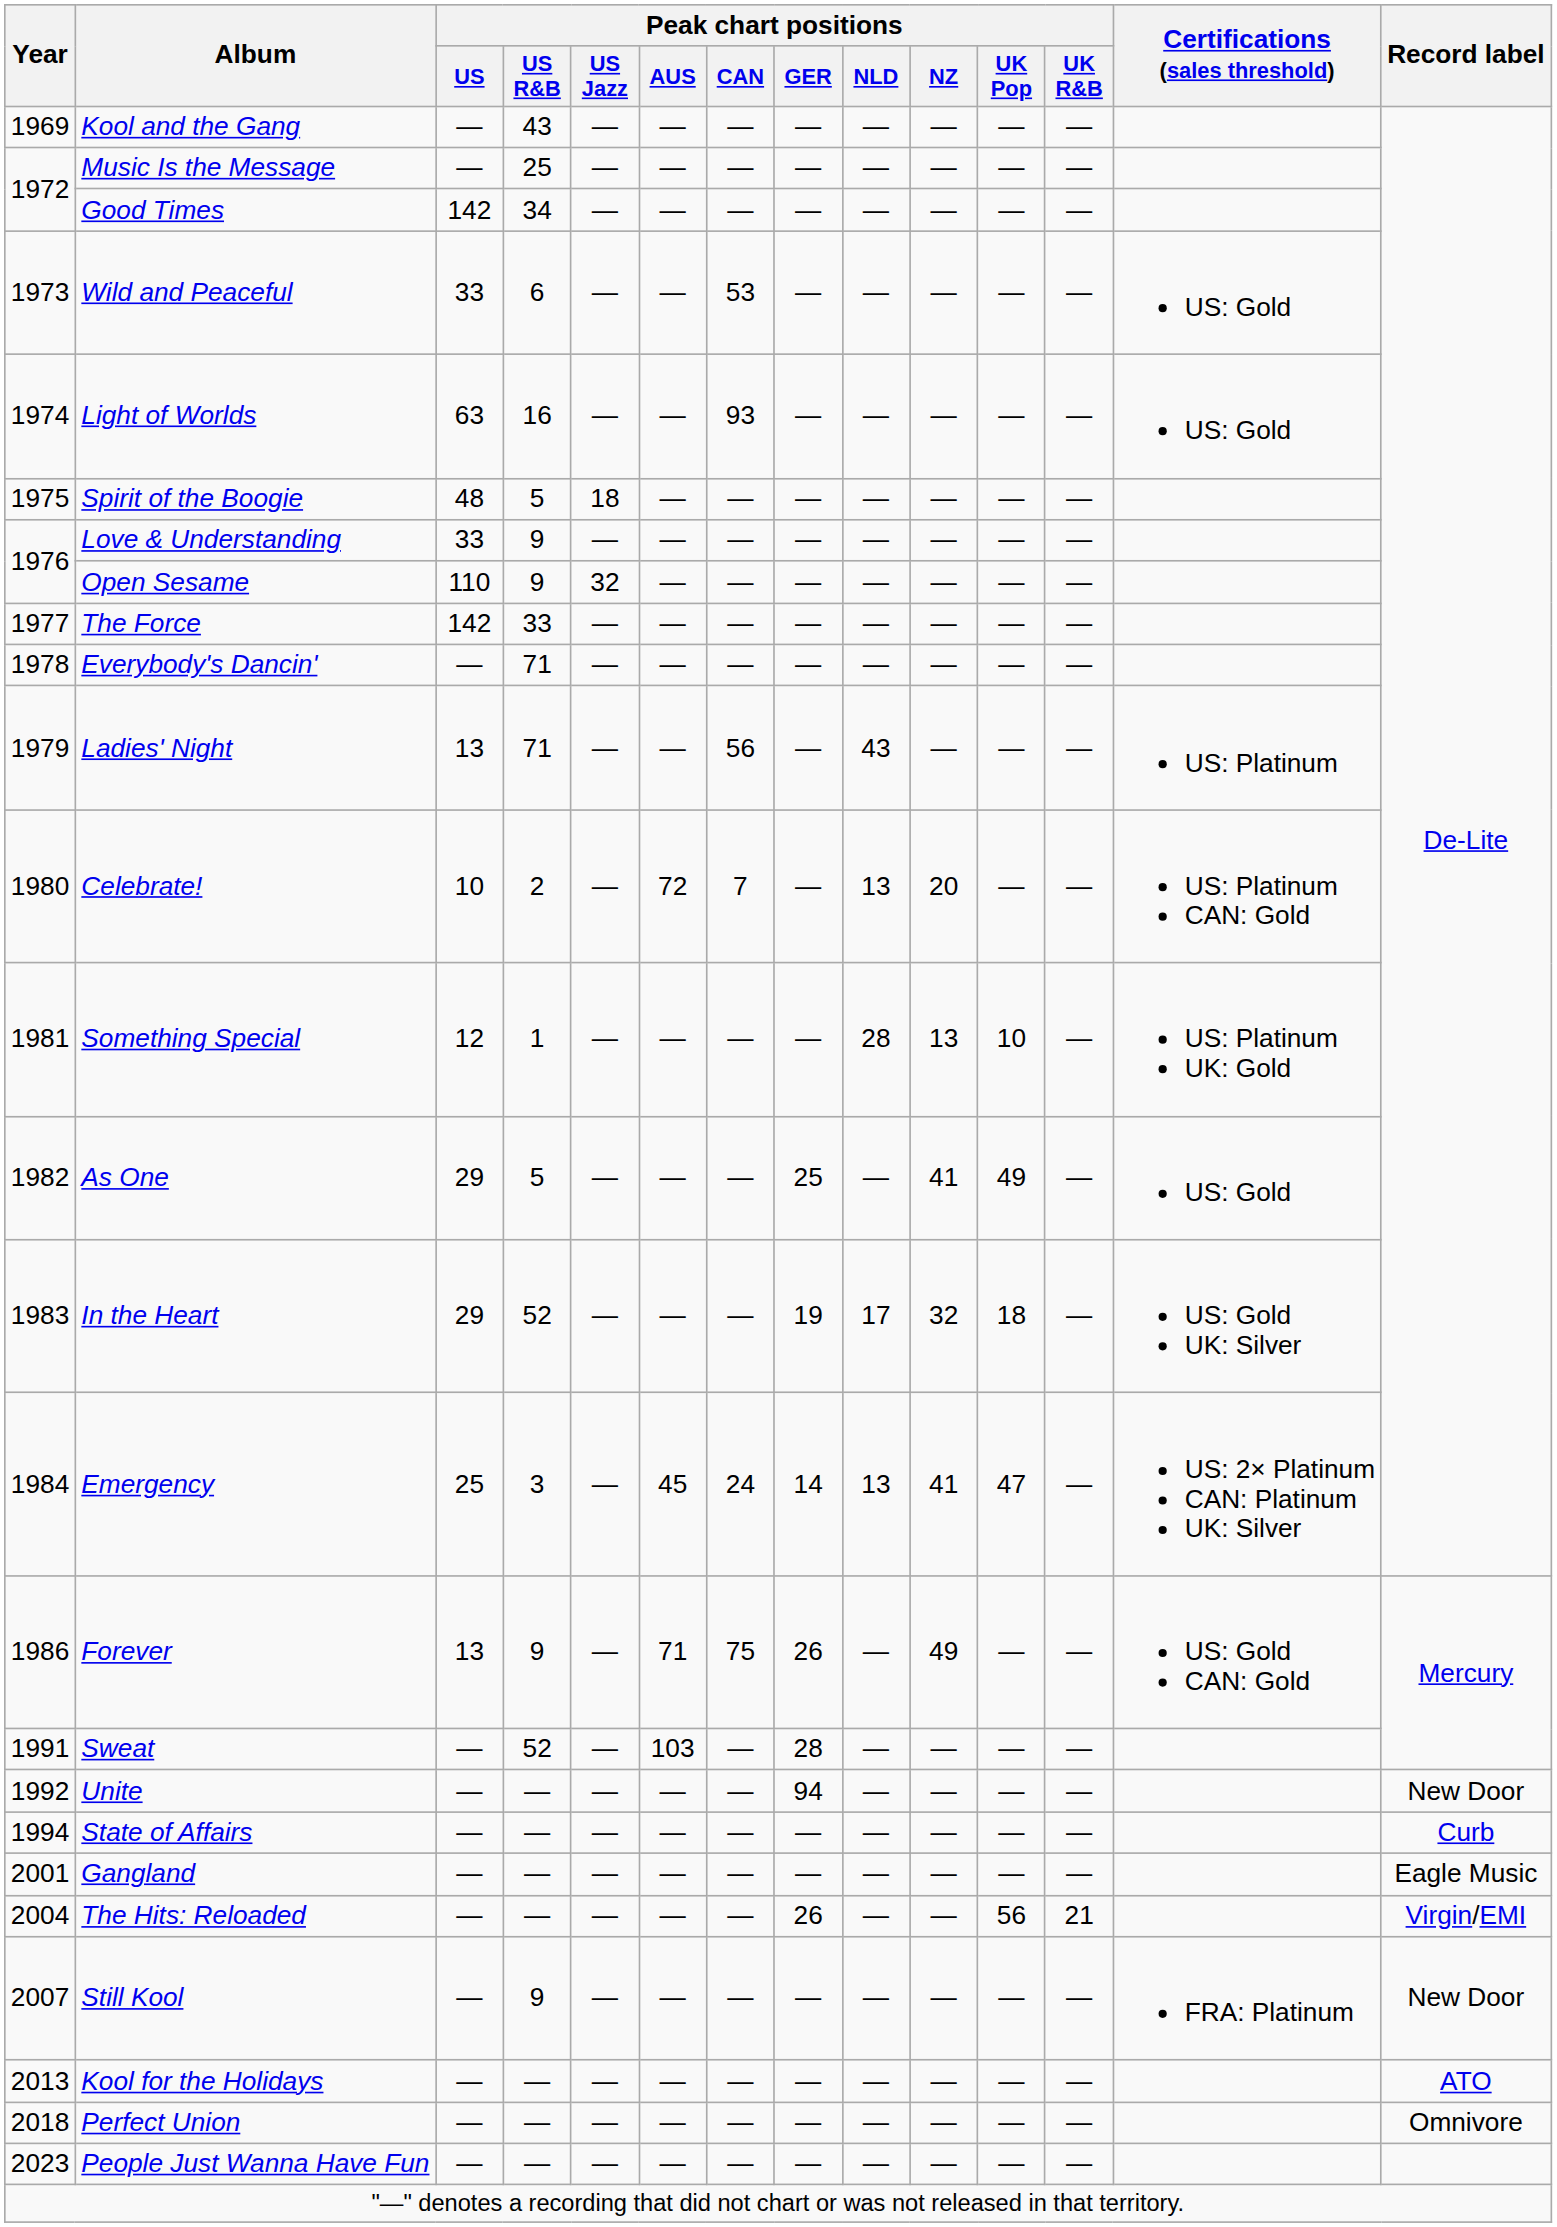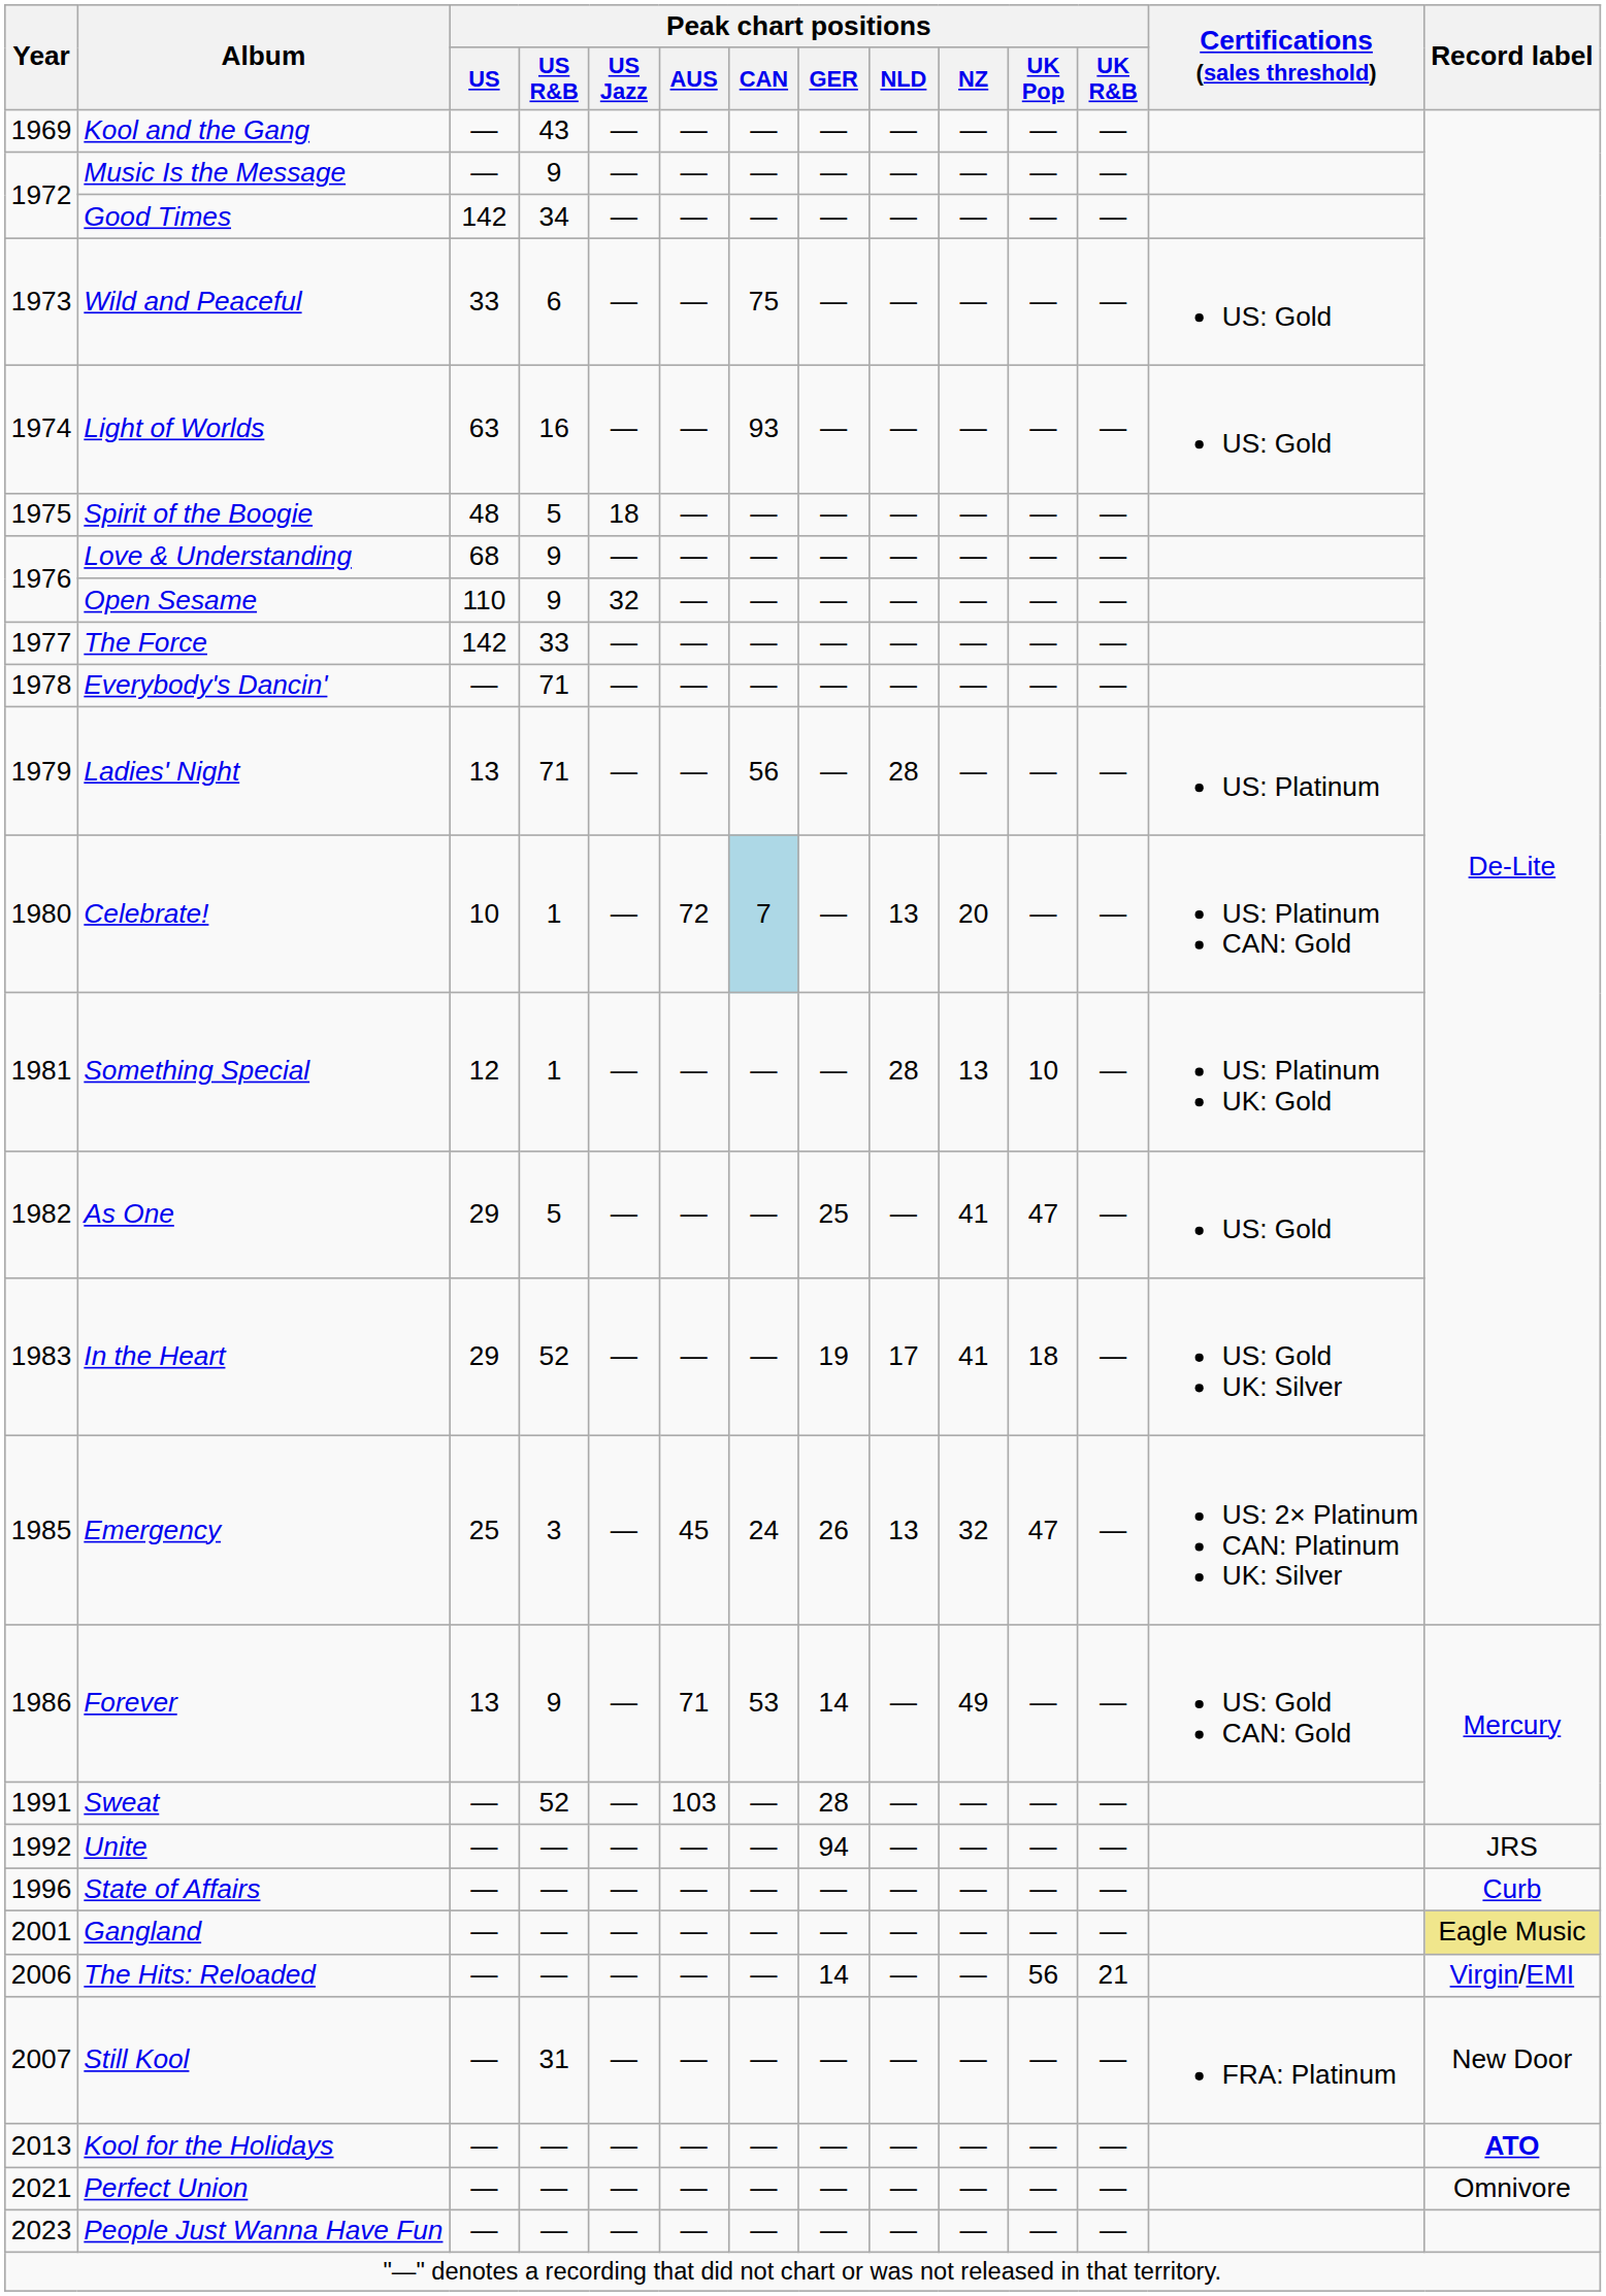 <table class="wikitable" style="text-align:center;">
 <tr>
 <th rowspan="2">Year</th>
 <th rowspan="2">Album</th>
 <th colspan="10">Peak chart positions</th>
 <th rowspan="2"><a href='#'>Certifications</a><br><small>(<a href='#'>sales threshold</a>)</small></th>
 <th rowspan="2">Record label</th>
 </tr>
 <tr style="font-size:smaller;">
 <th width="35"><a href='#'>US</a><br></th>
 <th width="35"><a href='#'>US<br>R&B</a><br></th>
 <th width="35"><a href='#'>US<br>Jazz</a><br></th>
 <th width="35"><a href='#'>AUS</a><br></th>
 <th width="35"><a href='#'>CAN</a><br></th>
 <th width="35"><a href='#'>GER</a><br></th>
 <th width="35"><a href='#'>NLD</a><br></th>
 <th width="35"><a href='#'>NZ</a><br></th>
 <th width="35"><a href='#'>UK Pop</a><br></th>
 <th width="35"><a href='#'>UK R&B</a><br></th>
 </tr>
 <tr>
 <td>1969</td>
 <td align="left"><em><a href='#'>Kool and the Gang</a></em></td>
 <td>—</td>
 <td>43</td>
 <td>—</td>
 <td>—</td>
 <td>—</td>
 <td>—</td>
 <td>—</td>
 <td>—</td>
 <td>—</td>
 <td>—</td>
 <td align=left></td>
 <td rowspan="16"><a href='#'>De-Lite</a></td>
 </tr>
 <tr>
 <td rowspan="2">1972</td>
 <td align="left"><em><a href='#'>Music Is the Message</a></em></td>
 <td>—</td>
-<td>25</td>
+<td>9</td>
 <td>—</td>
 <td>—</td>
 <td>—</td>
 <td>—</td>
 <td>—</td>
 <td>—</td>
 <td>—</td>
 <td>—</td>
 <td align=left></td>
 </tr>
 <tr>
 <td align="left"><em><a href='#'>Good Times</a></em></td>
 <td>142</td>
 <td>34</td>
 <td>—</td>
 <td>—</td>
 <td>—</td>
 <td>—</td>
 <td>—</td>
 <td>—</td>
 <td>—</td>
 <td>—</td>
 <td align=left></td>
 </tr>
 <tr>
 <td>1973</td>
 <td align="left"><em><a href='#'>Wild and Peaceful</a></em></td>
 <td>33</td>
 <td>6</td>
 <td>—</td>
 <td>—</td>
-<td>53</td>
+<td>75</td>
 <td>—</td>
 <td>—</td>
 <td>—</td>
 <td>—</td>
 <td>—</td>
 <td align="left"><br><ul><li>US: Gold</li></ul></td>
 </tr>
 <tr>
 <td>1974</td>
 <td align="left"><em><a href='#'>Light of Worlds</a></em></td>
 <td>63</td>
 <td>16</td>
 <td>—</td>
 <td>—</td>
 <td>93</td>
 <td>—</td>
 <td>—</td>
 <td>—</td>
 <td>—</td>
 <td>—</td>
 <td align="left"><br><ul><li>US: Gold</li></ul></td>
 </tr>
 <tr>
 <td>1975</td>
 <td align="left"><em><a href='#'>Spirit of the Boogie</a></em></td>
 <td>48</td>
 <td>5</td>
 <td>18</td>
 <td>—</td>
 <td>—</td>
 <td>—</td>
 <td>—</td>
 <td>—</td>
 <td>—</td>
 <td>—</td>
 <td align="left"></td>
 </tr>
 <tr>
 <td rowspan="2">1976</td>
 <td align="left"><em><a href='#'>Love & Understanding</a></em></td>
-<td>33</td>
+<td>68</td>
 <td>9</td>
 <td>—</td>
 <td>—</td>
 <td>—</td>
 <td>—</td>
 <td>—</td>
 <td>—</td>
 <td>—</td>
 <td>—</td>
 <td align="left"></td>
 </tr>
 <tr>
 <td align="left"><em><a href='#'>Open Sesame</a></em></td>
 <td>110</td>
 <td>9</td>
 <td>32</td>
 <td>—</td>
 <td>—</td>
 <td>—</td>
 <td>—</td>
 <td>—</td>
 <td>—</td>
 <td>—</td>
 <td align="left"></td>
 </tr>
 <tr>
 <td>1977</td>
 <td align="left"><em><a href='#'>The Force</a></em></td>
 <td>142</td>
 <td>33</td>
 <td>—</td>
 <td>—</td>
 <td>—</td>
 <td>—</td>
 <td>—</td>
 <td>—</td>
 <td>—</td>
 <td>—</td>
 <td align="left"></td>
 </tr>
 <tr>
 <td>1978</td>
 <td align="left"><em><a href='#'>Everybody's Dancin'</a></em></td>
 <td>—</td>
 <td>71</td>
 <td>—</td>
 <td>—</td>
 <td>—</td>
 <td>—</td>
 <td>—</td>
 <td>—</td>
 <td>—</td>
 <td>—</td>
 <td align="left"></td>
 </tr>
 <tr>
 <td>1979</td>
 <td align="left"><em><a href='#'>Ladies' Night</a></em></td>
 <td>13</td>
 <td>71</td>
 <td>—</td>
 <td>—</td>
 <td>56</td>
 <td>—</td>
-<td>43</td>
+<td>28</td>
 <td>—</td>
 <td>—</td>
 <td>—</td>
 <td align="left"><br><ul><li>US: Platinum</li></ul></td>
 </tr>
 <tr>
 <td>1980</td>
 <td align="left"><em><a href='#'>Celebrate!</a></em></td>
 <td>10</td>
-<td>2</td>
+<td>1</td>
 <td>—</td>
 <td>72</td>
-<td>7</td>
+<td style="background: lightblue;">7</td>
 <td>—</td>
 <td>13</td>
 <td>20</td>
 <td>—</td>
 <td>—</td>
 <td align="left"><br><ul><li>US: Platinum</li><li>CAN: Gold</li></ul></td>
 </tr>
 <tr>
 <td>1981</td>
 <td align="left"><em><a href='#'>Something Special</a></em></td>
 <td>12</td>
 <td>1</td>
 <td>—</td>
 <td>—</td>
 <td>—</td>
 <td>—</td>
 <td>28</td>
 <td>13</td>
 <td>10</td>
 <td>—</td>
 <td align="left"><br><ul><li>US: Platinum</li><li>UK: Gold</li></ul></td>
 </tr>
 <tr>
 <td>1982</td>
 <td align="left"><em><a href='#'>As One</a></em></td>
 <td>29</td>
 <td>5</td>
 <td>—</td>
 <td>—</td>
 <td>—</td>
 <td>25</td>
 <td>—</td>
 <td>41</td>
-<td>49</td>
+<td>47</td>
 <td>—</td>
 <td align="left"><br><ul><li>US: Gold</li></ul></td>
 </tr>
 <tr>
 <td>1983</td>
 <td align="left"><em><a href='#'>In the Heart</a></em></td>
 <td>29</td>
 <td>52</td>
 <td>—</td>
 <td>—</td>
 <td>—</td>
 <td>19</td>
 <td>17</td>
-<td>32</td>
+<td>41</td>
 <td>18</td>
 <td>—</td>
 <td align="left"><br><ul><li>US: Gold</li><li>UK: Silver</li></ul></td>
 </tr>
 <tr>
-<td>1984</td>
+<td>1985</td>
 <td align="left"><em><a href='#'>Emergency</a></em></td>
 <td>25</td>
 <td>3</td>
 <td>—</td>
 <td>45</td>
 <td>24</td>
-<td>14</td>
+<td>26</td>
 <td>13</td>
-<td>41</td>
+<td>32</td>
 <td>47</td>
 <td>—</td>
 <td align="left"><br><ul><li>US: 2× Platinum</li><li>CAN: Platinum</li><li>UK: Silver</li></ul></td>
 </tr>
 <tr>
 <td>1986</td>
 <td align="left"><em><a href='#'>Forever</a></em></td>
 <td>13</td>
 <td>9</td>
 <td>—</td>
 <td>71</td>
-<td>75</td>
-<td>26</td>
+<td>53</td>
+<td>14</td>
 <td>—</td>
 <td>49</td>
 <td>—</td>
 <td>—</td>
 <td align="left"><br><ul><li>US: Gold</li><li>CAN: Gold</li></ul></td>
 <td rowspan="2"><a href='#'>Mercury</a></td>
 </tr>
 <tr>
 <td>1991</td>
 <td align="left"><em><a href='#'>Sweat</a></em></td>
 <td>—</td>
 <td>52</td>
 <td>—</td>
 <td>103</td>
 <td>—</td>
 <td>28</td>
 <td>—</td>
 <td>—</td>
 <td>—</td>
 <td>—</td>
 <td align="left"></td>
 </tr>
 <tr>
 <td>1992</td>
 <td align="left"><em><a href='#'>Unite</a></em></td>
 <td>—</td>
 <td>—</td>
 <td>—</td>
 <td>—</td>
 <td>—</td>
 <td>94</td>
 <td>—</td>
 <td>—</td>
 <td>—</td>
 <td>—</td>
 <td align="left"></td>
-<td>New Door</td>
+<td>JRS</td>
 </tr>
 <tr>
-<td>1994</td>
+<td>1996</td>
 <td align="left"><em><a href='#'>State of Affairs</a></em></td>
 <td>—</td>
 <td>—</td>
 <td>—</td>
 <td>—</td>
 <td>—</td>
 <td>—</td>
 <td>—</td>
 <td>—</td>
 <td>—</td>
 <td>—</td>
 <td align="left"></td>
 <td><a href='#'>Curb</a></td>
 </tr>
 <tr>
 <td>2001</td>
 <td align="left"><em><a href='#'>Gangland</a></em></td>
 <td>—</td>
 <td>—</td>
 <td>—</td>
 <td>—</td>
 <td>—</td>
 <td>—</td>
 <td>—</td>
 <td>—</td>
 <td>—</td>
 <td>—</td>
 <td align="left"></td>
-<td>Eagle Music</td>
+<td style="background: khaki;">Eagle Music</td>
 </tr>
 <tr>
-<td>2004</td>
+<td>2006</td>
 <td align="left"><em><a href='#'>The Hits: Reloaded</a></em></td>
 <td>—</td>
 <td>—</td>
 <td>—</td>
 <td>—</td>
 <td>—</td>
-<td>26</td>
+<td>14</td>
 <td>—</td>
 <td>—</td>
 <td>56</td>
 <td>21</td>
 <td align="left"></td>
 <td><a href='#'>Virgin</a>/<a href='#'>EMI</a></td>
 </tr>
 <tr>
 <td>2007</td>
 <td align="left"><em><a href='#'>Still Kool</a></em></td>
 <td>—</td>
-<td>9</td>
+<td>31</td>
 <td>—</td>
 <td>—</td>
 <td>—</td>
 <td>—</td>
 <td>—</td>
 <td>—</td>
 <td>—</td>
 <td>—</td>
 <td align="left"><br><ul><li>FRA: Platinum</li></ul></td>
 <td>New Door</td>
 </tr>
 <tr>
 <td>2013</td>
 <td align="left"><em><a href='#'>Kool for the Holidays</a></em></td>
 <td>—</td>
 <td>—</td>
 <td>—</td>
 <td>—</td>
 <td>—</td>
 <td>—</td>
 <td>—</td>
 <td>—</td>
 <td>—</td>
 <td>—</td>
 <td align="left"></td>
-<td><a href='#'>ATO</a></td>
+<td><strong><a href='#'>ATO</a></strong></td>
 </tr>
 <tr>
-<td>2018</td>
+<td>2021</td>
 <td align="left"><em><a href='#'>Perfect Union</a></em></td>
 <td>—</td>
 <td>—</td>
 <td>—</td>
 <td>—</td>
 <td>—</td>
 <td>—</td>
 <td>—</td>
 <td>—</td>
 <td>—</td>
 <td>—</td>
 <td align="left"></td>
 <td>Omnivore</td>
 </tr>
 <tr>
 <td>2023</td>
 <td align="left"><em><a href='#'>People Just Wanna Have Fun</a></em></td>
 <td>—</td>
 <td>—</td>
 <td>—</td>
 <td>—</td>
 <td>—</td>
 <td>—</td>
 <td>—</td>
 <td>—</td>
 <td>—</td>
 <td>—</td>
 <td align="left"></td>
 <td></td>
 </tr>
 <tr>
 <td colspan="15" style="font-size:90%">"—" denotes a recording that did not chart or was not released in that territory.</td>
 </tr>
 </table>
